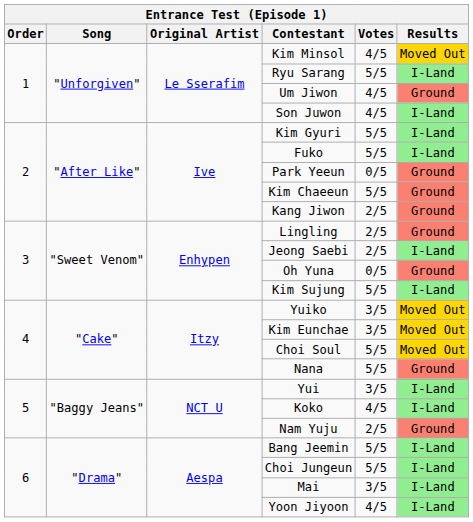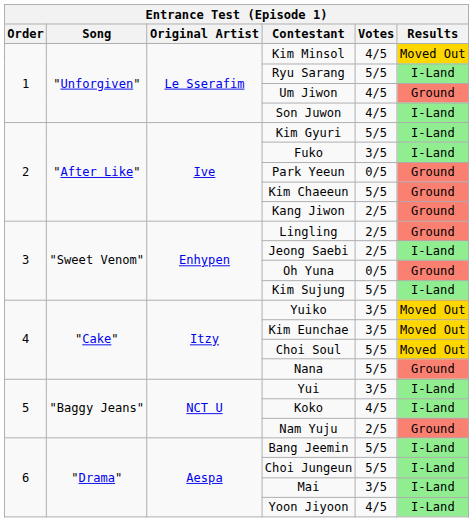 <table class="wikitable sortable" style="text-align:center">
 <tr>
 <th colspan="6">Entrance Test (Episode 1)</th>
 </tr>
 <tr>
 <th>Order</th>
 <th>Song</th>
 <th>Original Artist</th>
 <th>Contestant</th>
 <th>Votes</th>
 <th>Results</th>
 </tr>
 <tr>
 <td rowspan="4">1</td>
 <td rowspan="4">"<a href='#'>Unforgiven</a>"</td>
 <td rowspan="4"><a href='#'>Le Sserafim</a></td>
 <td>Kim Minsol</td>
 <td>4/5</td>
 <td style="background:Gold">Moved Out</td>
 </tr>
 <tr>
 <td>Ryu Sarang</td>
 <td>5/5</td>
 <td style="background:#90EE90">I-Land</td>
 </tr>
 <tr>
 <td>Um Jiwon</td>
 <td>4/5</td>
 <td style="background:salmon">Ground</td>
 </tr>
 <tr>
 <td>Son Juwon</td>
 <td>4/5</td>
 <td style="background:#90EE90">I-Land</td>
 </tr>
 <tr>
 <td rowspan="5">2</td>
 <td rowspan="5">"<a href='#'>After Like</a>"</td>
 <td rowspan="5"><a href='#'>Ive</a></td>
 <td>Kim Gyuri</td>
 <td>5/5</td>
 <td style="background:#90EE90">I-Land</td>
 </tr>
 <tr>
 <td>Fuko</td>
-<td>5/5</td>
+<td>3/5</td>
 <td style="background:#90EE90">I-Land</td>
 </tr>
 <tr>
 <td>Park Yeeun</td>
 <td>0/5</td>
 <td style="background:salmon">Ground</td>
 </tr>
 <tr>
 <td>Kim Chaeeun</td>
 <td>5/5</td>
 <td style="background:salmon">Ground</td>
 </tr>
 <tr>
 <td>Kang Jiwon</td>
 <td>2/5</td>
 <td style="background:salmon">Ground</td>
 </tr>
 <tr>
 <td rowspan="4">3</td>
 <td rowspan="4">"Sweet Venom"</td>
 <td rowspan="4"><a href='#'>Enhypen</a></td>
 <td>Lingling</td>
 <td>2/5</td>
 <td style="background:salmon">Ground</td>
 </tr>
 <tr>
 <td>Jeong Saebi</td>
 <td>2/5</td>
 <td style="background:#90EE90">I-Land</td>
 </tr>
 <tr>
 <td>Oh Yuna</td>
 <td>0/5</td>
 <td style="background:salmon">Ground</td>
 </tr>
 <tr>
 <td>Kim Sujung</td>
 <td>5/5</td>
 <td style="background:#90EE90">I-Land</td>
 </tr>
 <tr>
 <td rowspan="4">4</td>
 <td rowspan="4">"<a href='#'>Cake</a>"</td>
 <td rowspan="4"><a href='#'>Itzy</a></td>
 <td>Yuiko</td>
 <td>3/5</td>
 <td style="background:Gold">Moved Out</td>
 </tr>
 <tr>
 <td>Kim Eunchae</td>
 <td>3/5</td>
 <td style="background:Gold">Moved Out</td>
 </tr>
 <tr>
 <td>Choi Soul</td>
 <td>5/5</td>
 <td style="background:Gold">Moved Out</td>
 </tr>
 <tr>
 <td>Nana</td>
 <td>5/5</td>
 <td style="background:salmon">Ground</td>
 </tr>
 <tr>
 <td rowspan="3">5</td>
 <td rowspan="3">"Baggy Jeans"</td>
 <td rowspan="3"><a href='#'>NCT U</a></td>
 <td>Yui</td>
 <td>3/5</td>
 <td style="background:#90EE90">I-Land</td>
 </tr>
 <tr>
 <td>Koko</td>
 <td>4/5</td>
 <td style="background:#90EE90">I-Land</td>
 </tr>
 <tr>
 <td>Nam Yuju</td>
 <td>2/5</td>
 <td style="background:salmon">Ground</td>
 </tr>
 <tr>
 <td rowspan="4">6</td>
 <td rowspan="4">"<a href='#'>Drama</a>"</td>
 <td rowspan="4"><a href='#'>Aespa</a></td>
 <td>Bang Jeemin</td>
 <td>5/5</td>
 <td style="background:#90EE90">I-Land</td>
 </tr>
 <tr>
 <td>Choi Jungeun</td>
 <td>5/5</td>
 <td style="background:#90EE90">I-Land</td>
 </tr>
 <tr>
 <td>Mai</td>
 <td>3/5</td>
 <td style="background:#90EE90">I-Land</td>
 </tr>
 <tr>
 <td>Yoon Jiyoon</td>
 <td>4/5</td>
 <td style="background:#90EE90">I-Land</td>
 </tr>
 </table>
